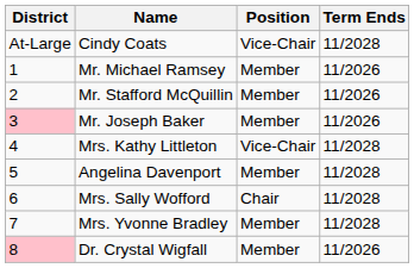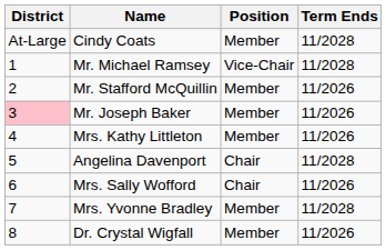 <table class="wikitable sortable">
 <tr>
 <th>District</th>
 <th>Name</th>
 <th>Position</th>
 <th>Term Ends</th>
 </tr>
 <tr>
 <td>At-Large</td>
 <td>Cindy Coats</td>
-<td>Vice-Chair</td>
+<td>Member</td>
 <td>11/2028</td>
 </tr>
 <tr>
 <td>1</td>
 <td>Mr. Michael Ramsey</td>
-<td>Member</td>
-<td>11/2026</td>
+<td>Vice-Chair</td>
+<td>11/2028</td>
 </tr>
 <tr>
 <td>2</td>
 <td>Mr. Stafford McQuillin</td>
 <td>Member</td>
 <td>11/2026</td>
 </tr>
 <tr>
 <td style="background: pink;">3</td>
 <td>Mr. Joseph Baker</td>
 <td>Member</td>
 <td>11/2026</td>
 </tr>
 <tr>
 <td>4</td>
 <td>Mrs. Kathy Littleton</td>
-<td>Vice-Chair</td>
-<td>11/2028</td>
+<td>Member</td>
+<td>11/2026</td>
 </tr>
 <tr>
 <td>5</td>
 <td>Angelina Davenport</td>
-<td>Member</td>
+<td>Chair</td>
 <td>11/2028</td>
 </tr>
 <tr>
 <td>6</td>
 <td>Mrs. Sally Wofford</td>
 <td>Chair</td>
-<td>11/2028</td>
+<td>11/2026</td>
 </tr>
 <tr>
 <td>7</td>
 <td>Mrs. Yvonne Bradley</td>
 <td>Member</td>
 <td>11/2028</td>
 </tr>
 <tr>
-<td style="background: pink;">8</td>
+<td>8</td>
 <td>Dr. Crystal Wigfall</td>
 <td>Member</td>
 <td>11/2026</td>
 </tr>
 </table>
